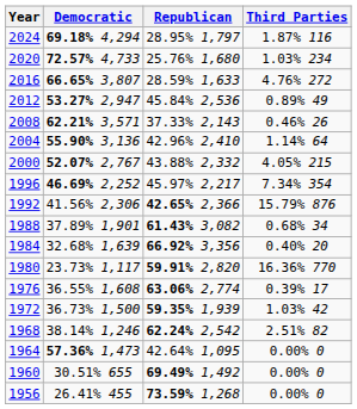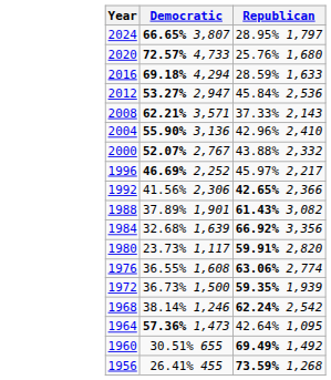 <table class="wikitable"  style="float:right; margin:1em; font-size:95%;">
 <tr style="background:lightgrey;">
 <th>Year</th>
 <th><a href='#'>Democratic</a></th>
 <th><a href='#'>Republican</a></th>
-<th><a href='#'>Third Parties</a></th>
 </tr>
 <tr>
 <td align="center" ><a href='#'>2024</a></td>
-<td align="center" ><strong>69.18%</strong> <em>4,294</em></td>
+<td align="center" ><strong>66.65%</strong> <em>3,807</em></td>
 <td align="center" >28.95% <em>1,797</em></td>
-<td align="center" >1.87% <em>116</em></td>
 </tr>
 <tr>
 <td align="center" ><a href='#'>2020</a></td>
 <td align="center" ><strong>72.57%</strong> <em>4,733</em></td>
 <td align="center" >25.76% <em>1,680</em></td>
-<td align="center" >1.03% <em>234</em></td>
 </tr>
 <tr>
 <td align="center" ><a href='#'>2016</a></td>
-<td align="center" ><strong>66.65%</strong> <em>3,807</em></td>
+<td align="center" ><strong>69.18%</strong> <em>4,294</em></td>
 <td align="center" >28.59% <em>1,633</em></td>
-<td align="center" >4.76% <em>272</em></td>
 </tr>
 <tr>
 <td align="center" ><a href='#'>2012</a></td>
 <td align="center" ><strong>53.27%</strong> <em>2,947</em></td>
 <td align="center" >45.84% <em>2,536</em></td>
-<td align="center" >0.89% <em>49</em></td>
 </tr>
 <tr>
 <td align="center" ><a href='#'>2008</a></td>
 <td align="center" ><strong>62.21%</strong> <em>3,571</em></td>
 <td align="center" >37.33% <em>2,143</em></td>
-<td align="center" >0.46% <em>26</em></td>
 </tr>
 <tr>
 <td align="center" ><a href='#'>2004</a></td>
 <td align="center" ><strong>55.90%</strong> <em>3,136</em></td>
 <td align="center" >42.96% <em>2,410</em></td>
-<td align="center" >1.14% <em>64</em></td>
 </tr>
 <tr>
 <td align="center" ><a href='#'>2000</a></td>
 <td align="center" ><strong>52.07%</strong> <em>2,767</em></td>
 <td align="center" >43.88% <em>2,332</em></td>
-<td align="center" >4.05% <em>215</em></td>
 </tr>
 <tr>
 <td align="center" ><a href='#'>1996</a></td>
 <td align="center" ><strong>46.69%</strong> <em>2,252</em></td>
 <td align="center" >45.97% <em>2,217</em></td>
-<td align="center" >7.34% <em>354</em></td>
 </tr>
 <tr>
 <td align="center" ><a href='#'>1992</a></td>
 <td align="center" >41.56% <em>2,306</em></td>
 <td align="center" ><strong>42.65%</strong> <em>2,366</em></td>
-<td align="center" >15.79% <em>876</em></td>
 </tr>
 <tr>
 <td align="center" ><a href='#'>1988</a></td>
 <td align="center" >37.89% <em>1,901</em></td>
 <td align="center" ><strong>61.43%</strong> <em>3,082</em></td>
-<td align="center" >0.68% <em>34</em></td>
 </tr>
 <tr>
 <td align="center" ><a href='#'>1984</a></td>
 <td align="center" >32.68% <em>1,639</em></td>
 <td align="center" ><strong>66.92%</strong> <em>3,356</em></td>
-<td align="center" >0.40% <em>20</em></td>
 </tr>
 <tr>
 <td align="center" ><a href='#'>1980</a></td>
 <td align="center" >23.73% <em>1,117</em></td>
 <td align="center" ><strong>59.91%</strong> <em>2,820</em></td>
-<td align="center" >16.36% <em>770</em></td>
 </tr>
 <tr>
 <td align="center" ><a href='#'>1976</a></td>
 <td align="center" >36.55% <em>1,608</em></td>
 <td align="center" ><strong>63.06%</strong> <em>2,774</em></td>
-<td align="center" >0.39% <em>17</em></td>
 </tr>
 <tr>
 <td align="center" ><a href='#'>1972</a></td>
 <td align="center" >36.73% <em>1,500</em></td>
 <td align="center" ><strong>59.35%</strong> <em>1,939</em></td>
-<td align="center" >1.03% <em>42</em></td>
 </tr>
 <tr>
 <td align="center" ><a href='#'>1968</a></td>
 <td align="center" >38.14% <em>1,246</em></td>
 <td align="center" ><strong>62.24%</strong> <em>2,542</em></td>
-<td align="center" >2.51% <em>82</em></td>
 </tr>
 <tr>
 <td align="center" ><a href='#'>1964</a></td>
 <td align="center" ><strong>57.36%</strong> <em>1,473</em></td>
 <td align="center" >42.64% <em>1,095</em></td>
-<td align="center" >0.00% <em>0</em></td>
 </tr>
 <tr>
 <td align="center" ><a href='#'>1960</a></td>
 <td align="center" >30.51% <em>655</em></td>
 <td align="center" ><strong>69.49%</strong> <em>1,492</em></td>
-<td align="center" >0.00% <em>0</em></td>
 </tr>
 <tr>
 <td align="center" ><a href='#'>1956</a></td>
 <td align="center" >26.41% <em>455</em></td>
 <td align="center" ><strong>73.59%</strong> <em>1,268</em></td>
-<td align="center" >0.00% <em>0</em></td>
 </tr>
 </table>
